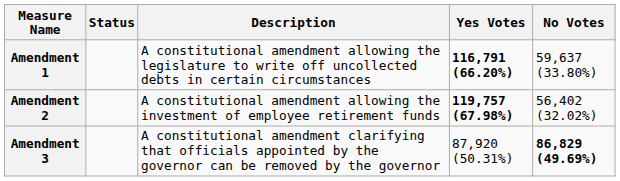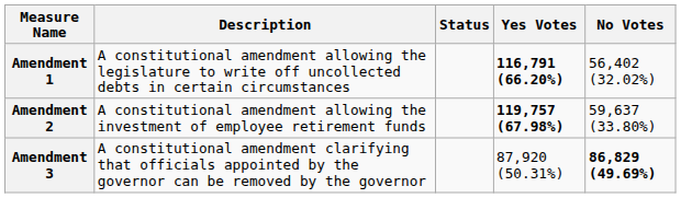 <table class="wikitable sortable plainrowheaders" style="width:100%">
 <tr>
 <th scope="col">Measure Name</th>
+<th scope="col">Description</th>
 <th scope="col">Status</th>
-<th scope="col">Description</th>
 <th scope="col">Yes Votes</th>
 <th scope="col">No Votes</th>
 </tr>
 <tr>
 <th scope=row>Amendment 1</th>
+<td>A constitutional amendment allowing the legislature to write off uncollected debts in certain circumstances</td>
 <td></td>
-<td>A constitutional amendment allowing the legislature to write off uncollected debts in certain circumstances</td>
 <td><strong>116,791 (66.20%)</strong></td>
+<td>56,402 (32.02%)</td>
+</tr>
+<tr>
+<th scope=row>Amendment 2</th>
+<td>A constitutional amendment allowing the investment of employee retirement funds</td>
+<td></td>
+<td><strong>119,757 (67.98%)</strong></td>
 <td>59,637 (33.80%)</td>
 </tr>
 <tr>
-<th scope=row>Amendment 2</th>
+<th scope=row>Amendment 3</th>
+<td>A constitutional amendment clarifying that officials appointed by the governor can be removed by the governor</td>
 <td></td>
-<td>A constitutional amendment allowing the investment of employee retirement funds</td>
-<td><strong>119,757 (67.98%)</strong></td>
-<td>56,402 (32.02%)</td>
-</tr>
-<tr>
-<th scope=row>Amendment 3</th>
-<td></td>
-<td>A constitutional amendment clarifying that officials appointed by the governor can be removed by the governor</td>
 <td>87,920 (50.31%)</td>
 <td><strong>86,829 (49.69%)</strong></td>
 </tr>
 </table>
